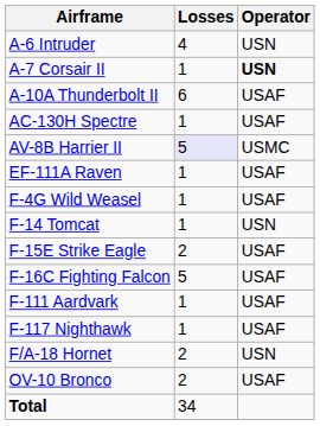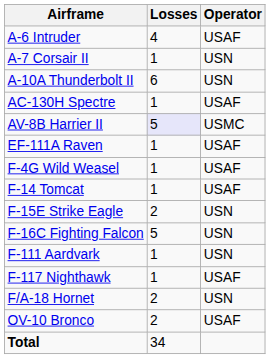 <table class="wikitable sortable">
 <tr>
 <th>Airframe</th>
 <th>Losses</th>
 <th>Operator</th>
 </tr>
 <tr>
 <td><a href='#'>A-6 Intruder</a></td>
 <td>4</td>
-<td>USN</td>
+<td>USAF</td>
 </tr>
 <tr>
 <td><a href='#'>A-7 Corsair II</a></td>
 <td>1</td>
-<td><strong>USN</strong></td>
+<td>USN</td>
 </tr>
 <tr>
 <td><a href='#'>A-10A Thunderbolt II</a></td>
 <td>6</td>
-<td>USAF</td>
+<td>USN</td>
 </tr>
 <tr>
 <td><a href='#'>AC-130H Spectre</a></td>
 <td>1</td>
 <td>USAF</td>
 </tr>
 <tr>
 <td><a href='#'>AV-8B Harrier II</a></td>
 <td style="background: lavender;">5</td>
 <td>USMC</td>
 </tr>
 <tr>
 <td><a href='#'>EF-111A Raven</a></td>
 <td>1</td>
 <td>USAF</td>
 </tr>
 <tr>
 <td><a href='#'>F-4G Wild Weasel</a></td>
 <td>1</td>
 <td>USAF</td>
 </tr>
 <tr>
 <td><a href='#'>F-14 Tomcat</a></td>
 <td>1</td>
-<td>USN</td>
+<td>USAF</td>
 </tr>
 <tr>
 <td><a href='#'>F-15E Strike Eagle</a></td>
 <td>2</td>
-<td>USAF</td>
+<td>USN</td>
 </tr>
 <tr>
 <td><a href='#'>F-16C Fighting Falcon</a></td>
 <td>5</td>
-<td>USAF</td>
+<td>USN</td>
 </tr>
 <tr>
 <td><a href='#'>F-111 Aardvark</a></td>
 <td>1</td>
-<td>USAF</td>
+<td>USN</td>
 </tr>
 <tr>
 <td><a href='#'>F-117 Nighthawk</a></td>
 <td>1</td>
 <td>USAF</td>
 </tr>
 <tr>
 <td><a href='#'>F/A-18 Hornet</a></td>
 <td>2</td>
 <td>USN</td>
 </tr>
 <tr>
 <td><a href='#'>OV-10 Bronco</a></td>
 <td>2</td>
 <td>USAF</td>
 </tr>
 <tr>
 <td><strong>Total</strong></td>
 <td>34</td>
 <td></td>
 </tr>
 </table>
